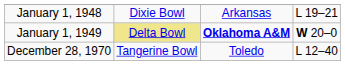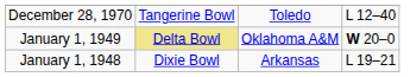 <table class="wikitable" style="text-align:center;">
 <tr>
+</tr>
+<tr>
+<td>December 28, 1970</td>
+<td><a href='#'>Tangerine Bowl</a></td>
+<td><a href='#'>Toledo</a></td>
+<td>L 12–40</td>
+</tr>
+<tr>
+<td>January 1, 1949</td>
+<td style="background: khaki;"><a href='#'>Delta Bowl</a></td>
+<td><a href='#'>Oklahoma A&M</a></td>
+<td><strong>W</strong> 20–0</td>
 </tr>
 <tr>
 <td>January 1, 1948</td>
 <td><a href='#'>Dixie Bowl</a></td>
 <td><a href='#'>Arkansas</a></td>
 <td>L 19–21</td>
 </tr>
-<tr>
-<td>January 1, 1949</td>
-<td style="background: khaki;"><a href='#'>Delta Bowl</a></td>
-<td><strong><a href='#'>Oklahoma A&M</a></strong></td>
-<td><strong>W</strong> 20–0</td>
-</tr>
-<tr>
-<td>December 28, 1970</td>
-<td><a href='#'>Tangerine Bowl</a></td>
-<td><a href='#'>Toledo</a></td>
-<td>L 12–40</td>
-</tr>
 </table>
